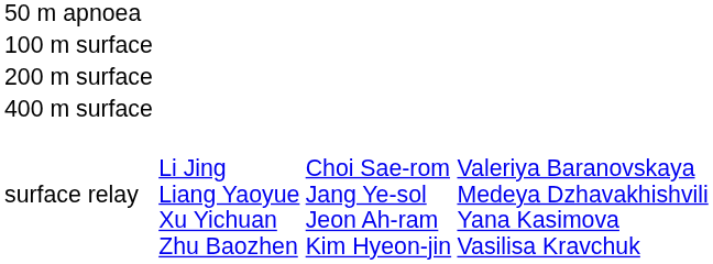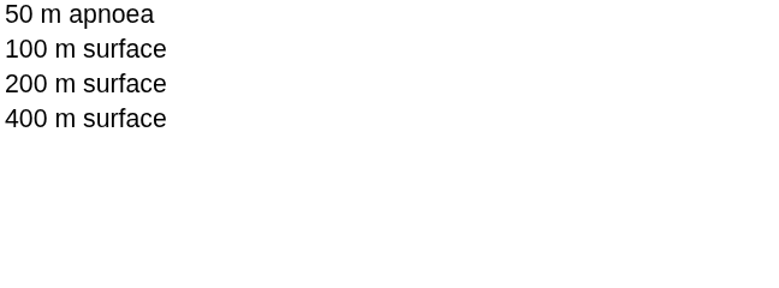 <table>
 <tr>
 <td>50 m apnoea<br></td>
 <td></td>
 <td></td>
 <td></td>
 </tr>
 <tr>
 <td rowspan=2>100 m surface<br></td>
 <td rowspan=2></td>
 <td rowspan=2></td>
 <td></td>
 </tr>
 <tr>
 <td></td>
 </tr>
 <tr>
 <td>200 m surface<br></td>
 <td></td>
 <td></td>
 <td></td>
 </tr>
 <tr>
 <td>400 m surface<br></td>
 <td></td>
 <td></td>
 <td></td>
 </tr>
-<tr>
-<td> surface relay<br></td>
-<td><br><a href='#'>Li Jing</a><br><a href='#'>Liang Yaoyue</a><br><a href='#'>Xu Yichuan</a><br><a href='#'>Zhu Baozhen</a></td>
-<td><br><a href='#'>Choi Sae-rom</a><br><a href='#'>Jang Ye-sol</a><br><a href='#'>Jeon Ah-ram</a><br><a href='#'>Kim Hyeon-jin</a></td>
-<td><br><a href='#'>Valeriya Baranovskaya</a><br><a href='#'>Medeya Dzhavakhishvili</a><br><a href='#'>Yana Kasimova</a><br><a href='#'>Vasilisa Kravchuk</a></td>
-</tr>
 </table>
